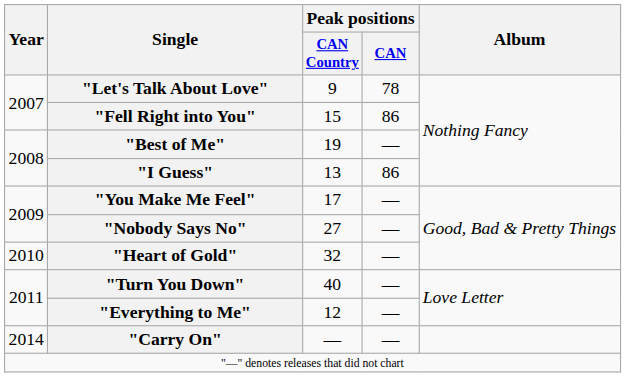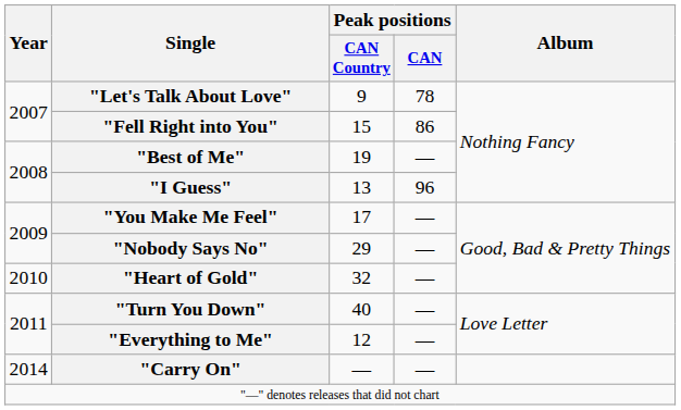 <table class="wikitable plainrowheaders" style="text-align:center;">
 <tr>
 <th rowspan="2">Year</th>
 <th rowspan="2" style="width:14em;">Single</th>
 <th colspan="2">Peak positions</th>
 <th rowspan="2">Album</th>
 </tr>
 <tr style="font-size:smaller;">
 <th width="45"><a href='#'>CAN Country</a><br></th>
 <th width="45"><a href='#'>CAN</a><br></th>
 </tr>
 <tr>
 <td rowspan="2">2007</td>
 <th scope="row">"Let's Talk About Love"</th>
 <td>9</td>
 <td>78</td>
 <td align="left" rowspan="4"><em>Nothing Fancy</em></td>
 </tr>
 <tr>
 <th scope="row">"Fell Right into You"</th>
 <td>15</td>
 <td>86</td>
 </tr>
 <tr>
 <td rowspan="2">2008</td>
 <th scope="row">"Best of Me"</th>
 <td>19</td>
 <td>—</td>
 </tr>
 <tr>
 <th scope="row">"I Guess"</th>
 <td>13</td>
-<td>86</td>
+<td>96</td>
 </tr>
 <tr>
 <td rowspan="2">2009</td>
 <th scope="row">"You Make Me Feel"</th>
 <td>17</td>
 <td>—</td>
 <td align="left" rowspan="3"><em>Good, Bad & Pretty Things</em></td>
 </tr>
 <tr>
 <th scope="row">"Nobody Says No"</th>
-<td>27</td>
+<td>29</td>
 <td>—</td>
 </tr>
 <tr>
 <td>2010</td>
 <th scope="row">"Heart of Gold"</th>
 <td>32</td>
 <td>—</td>
 </tr>
 <tr>
 <td rowspan="2">2011</td>
 <th scope="row">"Turn You Down"</th>
 <td>40</td>
 <td>—</td>
 <td align="left" rowspan="2"><em>Love Letter</em></td>
 </tr>
 <tr>
 <th scope="row">"Everything to Me"</th>
 <td>12</td>
 <td>—</td>
 </tr>
 <tr>
 <td>2014</td>
 <th scope="row">"Carry On"</th>
 <td>—</td>
 <td>—</td>
 <td></td>
 </tr>
 <tr>
 <td colspan="5" style="font-size:8pt">"—" denotes releases that did not chart</td>
 </tr>
 </table>
